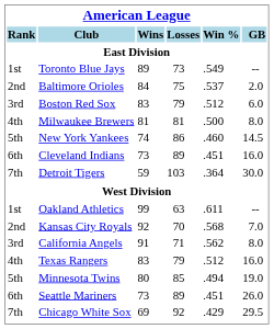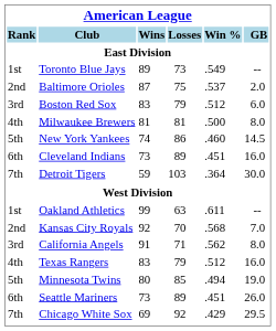 <table cellpadding="1" style="width:auto;font-size: 90%; border: 1px solid gray;">
 <tr align="center" style="font-size: larger;">
 <th colspan=6><a href='#'>American League</a></th>
 </tr>
 <tr style="background:lightblue;">
 <th>Rank</th>
 <th>Club</th>
 <th>Wins</th>
 <th>Losses</th>
 <th>Win %</th>
 <th>  GB</th>
 </tr>
 <tr align="center" style="vertical-align: middle;" style="background:lightblue;">
 <th colspan=6>East Division</th>
 </tr>
 <tr>
 <td>1st</td>
 <td><a href='#'>Toronto Blue Jays</a></td>
 <td>89</td>
 <td>  73</td>
 <td>.549</td>
 <td>   --</td>
 </tr>
 <tr>
 <td>2nd</td>
 <td><a href='#'>Baltimore Orioles</a></td>
-<td>84</td>
+<td>87</td>
 <td>  75</td>
 <td>.537</td>
 <td>  2.0</td>
 </tr>
 <tr>
 <td>3rd</td>
 <td><a href='#'>Boston Red Sox</a></td>
 <td>83</td>
 <td>  79</td>
 <td>.512</td>
 <td>  6.0</td>
 </tr>
 <tr>
 <td>4th</td>
 <td><a href='#'>Milwaukee Brewers</a></td>
 <td>81</td>
 <td>  81</td>
 <td>.500</td>
 <td>  8.0</td>
 </tr>
 <tr>
 <td>5th</td>
 <td><a href='#'>New York Yankees</a></td>
 <td>74</td>
 <td>  86</td>
 <td>.460</td>
 <td>14.5</td>
 </tr>
 <tr>
 <td>6th</td>
 <td><a href='#'>Cleveland Indians</a></td>
 <td>73</td>
 <td>  89</td>
 <td>.451</td>
 <td>16.0</td>
 </tr>
 <tr>
 <td>7th</td>
 <td><a href='#'>Detroit Tigers</a></td>
 <td>59</td>
 <td>103</td>
 <td>.364</td>
 <td>30.0</td>
 </tr>
 <tr>
 </tr>
 <tr align="center" style="vertical-align: middle;" style="background:lightblue;">
 <th colspan=6>West Division</th>
 </tr>
 <tr>
 <td>1st</td>
 <td><a href='#'>Oakland Athletics</a></td>
 <td>99</td>
 <td>  63</td>
 <td>.611</td>
 <td>   --</td>
 </tr>
 <tr>
 <td>2nd</td>
 <td><a href='#'>Kansas City Royals</a></td>
 <td>92</td>
 <td>  70</td>
 <td>.568</td>
 <td>  7.0</td>
 </tr>
 <tr>
 <td>3rd</td>
 <td><a href='#'>California Angels</a></td>
 <td>91</td>
 <td>  71</td>
 <td>.562</td>
 <td>  8.0</td>
 </tr>
 <tr>
 <td>4th</td>
 <td><a href='#'>Texas Rangers</a></td>
 <td>83</td>
 <td>  79</td>
 <td>.512</td>
 <td>16.0</td>
 </tr>
 <tr>
 <td>5th</td>
 <td><a href='#'>Minnesota Twins</a></td>
 <td>80</td>
 <td>  85</td>
 <td>.494</td>
 <td>19.0</td>
 </tr>
 <tr>
 <td>6th</td>
 <td><a href='#'>Seattle Mariners</a></td>
 <td>73</td>
 <td>  89</td>
 <td>.451</td>
 <td>26.0</td>
 </tr>
 <tr>
 <td>7th</td>
 <td><a href='#'>Chicago White Sox</a></td>
 <td>69</td>
 <td>  92</td>
 <td>.429</td>
 <td>29.5</td>
 </tr>
 <tr>
 </tr>
 </table>
